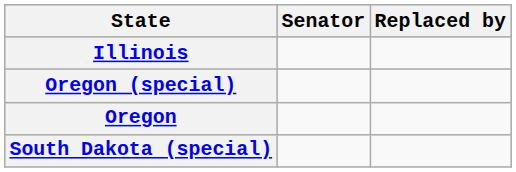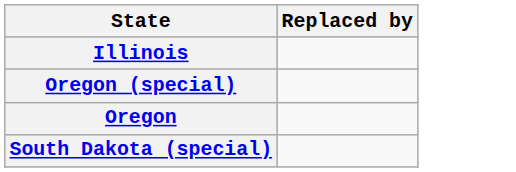 <table class="wikitable sortable plainrowheaders">
 <tr>
 <th scope="col">State</th>
-<th scope="col">Senator</th>
 <th scope="col">Replaced by</th>
 </tr>
 <tr>
 <th><a href='#'>Illinois</a></th>
 <td></td>
-<td></td>
 </tr>
 <tr>
 <th><a href='#'>Oregon (special)</a></th>
-<td></td>
 <td></td>
 </tr>
 <tr>
 <th><a href='#'>Oregon</a></th>
 <td></td>
-<td></td>
 </tr>
 <tr>
 <th><a href='#'>South Dakota (special)</a></th>
 <td><br></td>
-<td><br></td>
 </tr>
 </table>
